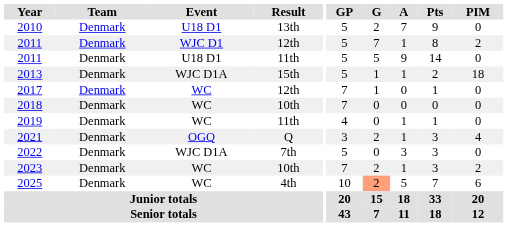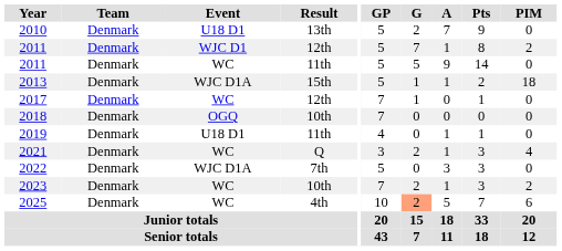 <table border="0" cellpadding="1" cellspacing="0" ID="Table3" style="text-align:center; width:40em">
 <tr ALIGN="center" bgcolor="#e0e0e0">
 <th>Year</th>
 <th>Team</th>
 <th>Event</th>
 <th>Result</th>
 <th rowspan="99" bgcolor="#ffffff"></th>
 <th>GP</th>
 <th>G</th>
 <th>A</th>
 <th>Pts</th>
 <th>PIM</th>
 </tr>
 <tr>
 <td><a href='#'>2010</a></td>
 <td><a href='#'>Denmark</a></td>
 <td><a href='#'>U18 D1</a></td>
 <td>13th</td>
 <td>5</td>
 <td>2</td>
 <td>7</td>
 <td>9</td>
 <td>0</td>
 </tr>
 <tr bgcolor="#f0f0f0">
 <td><a href='#'>2011</a></td>
 <td><a href='#'>Denmark</a></td>
 <td><a href='#'>WJC D1</a></td>
 <td>12th</td>
 <td>5</td>
 <td>7</td>
 <td>1</td>
 <td>8</td>
 <td>2</td>
 </tr>
 <tr>
 <td><a href='#'>2011</a></td>
 <td>Denmark</td>
-<td>U18 D1</td>
+<td>WC</td>
 <td>11th</td>
 <td>5</td>
 <td>5</td>
 <td>9</td>
 <td>14</td>
 <td>0</td>
 </tr>
 <tr bgcolor="#f0f0f0">
 <td><a href='#'>2013</a></td>
 <td>Denmark</td>
 <td>WJC D1A</td>
 <td>15th</td>
 <td>5</td>
 <td>1</td>
 <td>1</td>
 <td>2</td>
 <td>18</td>
 </tr>
 <tr>
 <td><a href='#'>2017</a></td>
 <td><a href='#'>Denmark</a></td>
 <td><a href='#'>WC</a></td>
 <td>12th</td>
 <td>7</td>
 <td>1</td>
 <td>0</td>
 <td>1</td>
 <td>0</td>
 </tr>
 <tr bgcolor="#f0f0f0">
 <td><a href='#'>2018</a></td>
 <td>Denmark</td>
-<td>WC</td>
+<td><a href='#'>OGQ</a></td>
 <td>10th</td>
 <td>7</td>
 <td>0</td>
 <td>0</td>
 <td>0</td>
 <td>0</td>
 </tr>
 <tr>
 <td><a href='#'>2019</a></td>
 <td>Denmark</td>
-<td>WC</td>
+<td>U18 D1</td>
 <td>11th</td>
 <td>4</td>
 <td>0</td>
 <td>1</td>
 <td>1</td>
 <td>0</td>
 </tr>
 <tr bgcolor="#f0f0f0">
 <td><a href='#'>2021</a></td>
 <td>Denmark</td>
-<td><a href='#'>OGQ</a></td>
+<td>WC</td>
 <td>Q</td>
 <td>3</td>
 <td>2</td>
 <td>1</td>
 <td>3</td>
 <td>4</td>
 </tr>
 <tr>
 <td><a href='#'>2022</a></td>
 <td>Denmark</td>
 <td>WJC D1A</td>
 <td>7th</td>
 <td>5</td>
 <td>0</td>
 <td>3</td>
 <td>3</td>
 <td>0</td>
 </tr>
 <tr bgcolor="#f0f0f0">
 <td><a href='#'>2023</a></td>
 <td>Denmark</td>
 <td>WC</td>
 <td>10th</td>
 <td>7</td>
 <td>2</td>
 <td>1</td>
 <td>3</td>
 <td>2</td>
 </tr>
 <tr>
 <td><a href='#'>2025</a></td>
 <td>Denmark</td>
 <td>WC</td>
 <td>4th</td>
 <td>10</td>
 <td style="background: lightsalmon;">2</td>
 <td>5</td>
 <td>7</td>
 <td>6</td>
 </tr>
 <tr bgcolor="#e0e0e0">
 <th colspan="4">Junior totals</th>
 <th>20</th>
 <th>15</th>
 <th>18</th>
 <th>33</th>
 <th>20</th>
 </tr>
 <tr bgcolor="#e0e0e0">
 <th colspan="4">Senior totals</th>
 <th>43</th>
 <th>7</th>
 <th>11</th>
 <th>18</th>
 <th>12</th>
 </tr>
 </table>
